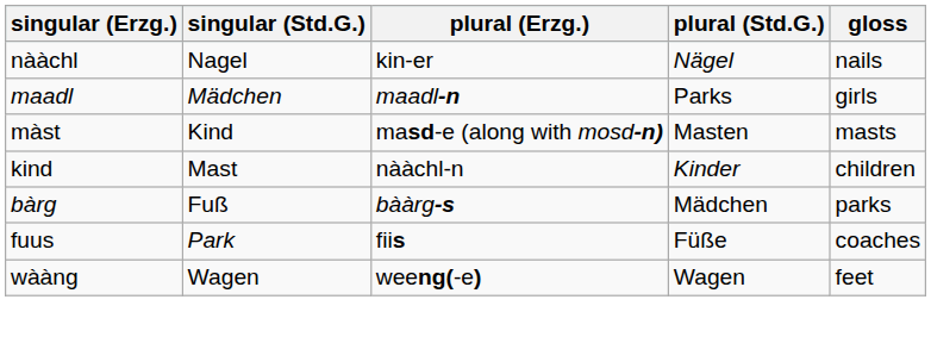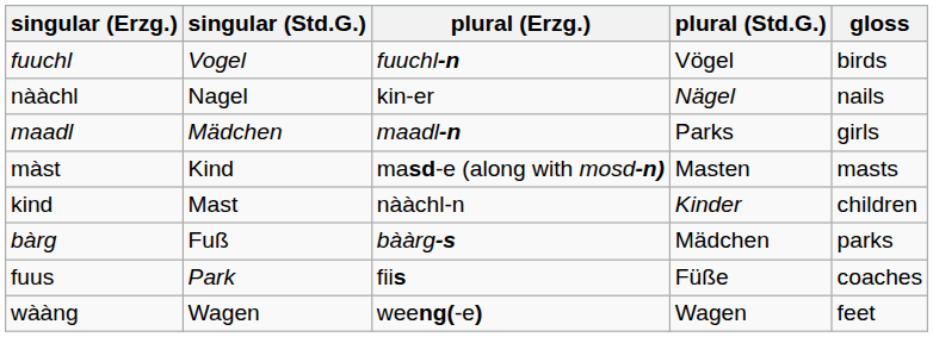 <table class="wikitable">
 <tr style="background:#c0f0f0;">
 <th>singular (Erzg.)</th>
 <th>singular (Std.G.)</th>
 <th>plural (Erzg.)</th>
 <th>plural (Std.G.)</th>
 <th>gloss</th>
+</tr>
+<tr>
+<td><em>fuuchl</em></td>
+<td><em>Vogel</em></td>
+<td><em>fuuchl<strong>-n<strong><em></td>
+<td></em>Vögel<em></td>
+<td>birds</td>
 </tr>
 <tr>
 <td></em>nààchl<em></td>
 <td></em>Nagel<em></td>
 <td></em>kin</strong>-er</em></strong></td>
 <td><em>Nägel</em></td>
 <td>nails</td>
 </tr>
 <tr>
 <td><em>maadl</em></td>
 <td><em>Mädchen</em></td>
 <td><em>maadl<strong>-n<strong><em></td>
 <td></em>Parks<em></td>
 <td>girls</td>
 </tr>
 <tr>
 <td></em>màst<em></td>
 <td></em>Kind<em></td>
 <td></em>m</strong>a<strong>sd</strong>-e</em></strong> (along with <em>mosd<strong>-n<strong><em>)</td>
 <td></em>Masten<em></td>
 <td>masts</td>
 </tr>
 <tr>
 <td></em>kind<em></td>
 <td></em>Mast<em></td>
 <td></em>nààchl</strong>-n</em></strong></td>
 <td><em>Kinder</em></td>
 <td>children</td>
 </tr>
 <tr>
 <td><em>bàrg</em></td>
 <td></em>Fuß<em></td>
 <td><em>bààrg<strong>-s<strong><em></td>
 <td></em>Mädchen<em></td>
 <td>parks</td>
 </tr>
 <tr>
 <td></em>fuus<em></td>
 <td><em>Park</em></td>
 <td></em>f</strong>ii<strong>s<em></td>
 <td></em>Füße<em></td>
 <td>coaches</td>
 </tr>
 <tr>
 <td></em>wààng<em></td>
 <td></em>Wagen<em></td>
 <td></em>w</strong>ee<strong>ng(</strong>-e<strong>)<em></td>
 <td></em>Wagen<em></td>
 <td>feet</td>
 </tr>
 </table>
